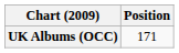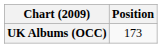 <table class="wikitable plainrowheaders" style="text-align:center">
 <tr>
 <th scope="col">Chart (2009)</th>
 <th scope="col">Position</th>
 </tr>
 <tr>
 <th scope="row">UK Albums (OCC)</th>
-<td>171</td>
+<td>173</td>
 </tr>
 </table>
